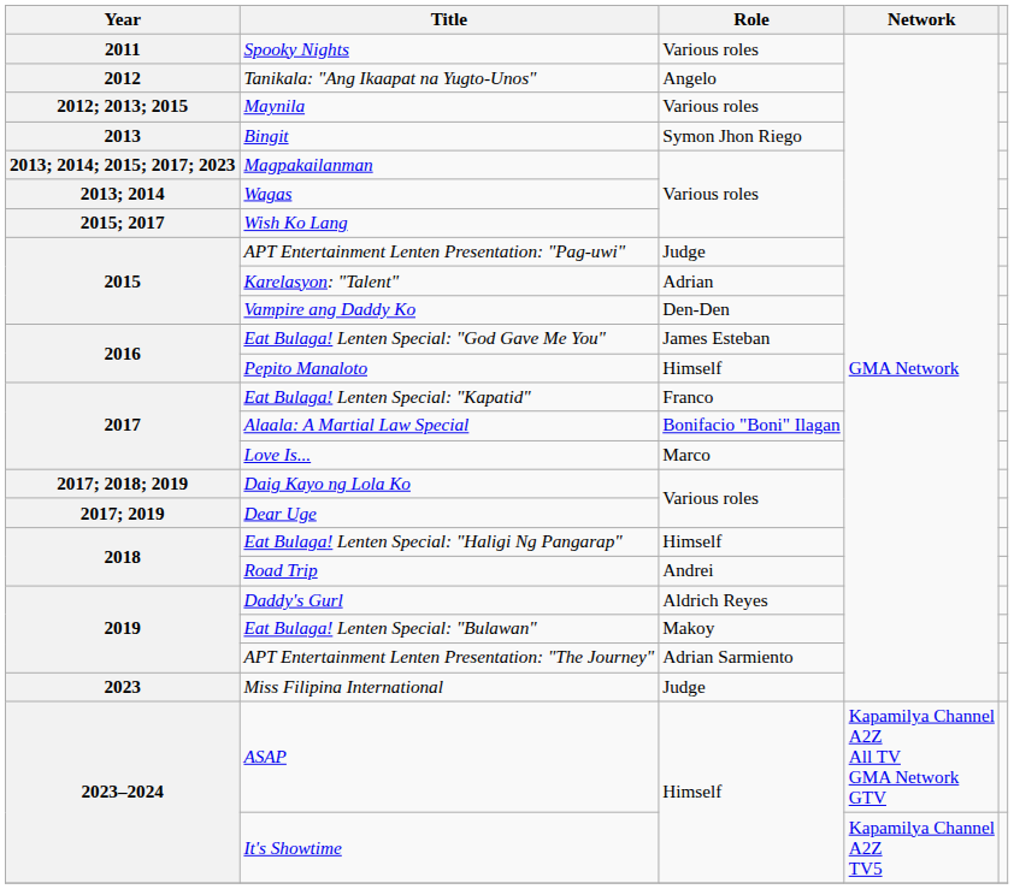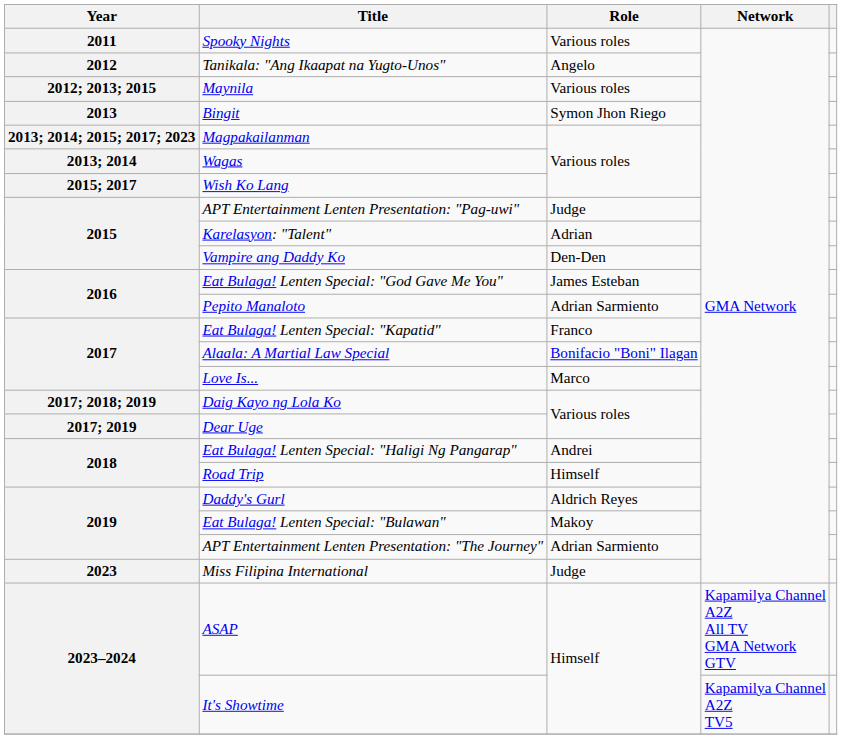 <table class="wikitable sortable plainrowheaders">
 <tr>
 <th scope="col">Year</th>
 <th scope="col">Title</th>
 <th scope="col">Role</th>
 <th scope="col">Network</th>
 <th scope="col"></th>
 </tr>
 <tr>
 <th scope="row">2011</th>
 <td><em><a href='#'>Spooky Nights</a></em></td>
 <td>Various roles</td>
 <td rowspan="23"><a href='#'>GMA Network</a></td>
 <td></td>
 </tr>
 <tr>
 <th scope="row">2012</th>
 <td><em>Tanikala: "Ang Ikaapat na Yugto-Unos"</em></td>
 <td>Angelo</td>
 <td></td>
 </tr>
 <tr>
 <th scope="row">2012; 2013; 2015</th>
 <td><em><a href='#'>Maynila</a></em></td>
 <td>Various roles</td>
 <td></td>
 </tr>
 <tr>
 <th scope="row">2013</th>
 <td><em><a href='#'>Bingit</a></em></td>
 <td>Symon Jhon Riego</td>
 <td></td>
 </tr>
 <tr>
 <th scope="row">2013; 2014; 2015; 2017; 2023</th>
 <td><em><a href='#'>Magpakailanman</a></em></td>
 <td rowspan="3">Various roles</td>
 <td></td>
 </tr>
 <tr>
 <th scope="row">2013; 2014</th>
 <td><em><a href='#'>Wagas</a></em></td>
 <td></td>
 </tr>
 <tr>
 <th scope="row">2015; 2017</th>
 <td><em><a href='#'>Wish Ko Lang</a></em></td>
 <td></td>
 </tr>
 <tr>
 <th scope="row" rowspan="3">2015</th>
 <td><em>APT Entertainment Lenten Presentation: "Pag-uwi"</em></td>
 <td>Judge</td>
 <td></td>
 </tr>
 <tr>
 <td><em><a href='#'>Karelasyon</a>: "Talent"</em></td>
 <td>Adrian</td>
 <td></td>
 </tr>
 <tr>
 <td><em><a href='#'>Vampire ang Daddy Ko</a></em></td>
 <td>Den-Den</td>
 <td></td>
 </tr>
 <tr>
 <th scope="row" rowspan="2">2016</th>
 <td><em><a href='#'>Eat Bulaga!</a> Lenten Special: "God Gave Me You"</em></td>
 <td>James Esteban</td>
 <td></td>
 </tr>
 <tr>
 <td><em><a href='#'>Pepito Manaloto</a></em></td>
-<td>Himself</td>
+<td>Adrian Sarmiento</td>
 <td></td>
 </tr>
 <tr>
 <th scope="row" rowspan="3">2017</th>
 <td><em><a href='#'>Eat Bulaga!</a> Lenten Special: "Kapatid"</em></td>
 <td>Franco</td>
 <td></td>
 </tr>
 <tr>
 <td><em><a href='#'>Alaala: A Martial Law Special</a></em></td>
 <td><a href='#'>Bonifacio "Boni" Ilagan</a></td>
 <td></td>
 </tr>
 <tr>
 <td><em><a href='#'>Love Is...</a></em></td>
 <td>Marco</td>
 <td></td>
 </tr>
 <tr>
 <th scope="row">2017; 2018; 2019</th>
 <td><em><a href='#'>Daig Kayo ng Lola Ko</a></em></td>
 <td rowspan="2">Various roles</td>
 <td></td>
 </tr>
 <tr>
 <th scope="row">2017; 2019</th>
 <td><em><a href='#'>Dear Uge</a></em></td>
 <td></td>
 </tr>
 <tr>
 <th rowspan="2" scope="row">2018</th>
 <td><em><a href='#'>Eat Bulaga!</a> Lenten Special: "Haligi Ng Pangarap"</em></td>
-<td>Himself</td>
+<td>Andrei</td>
 <td></td>
 </tr>
 <tr>
 <td><a href='#'><em>Road Trip</em></a></td>
-<td>Andrei</td>
+<td>Himself</td>
 <td></td>
 </tr>
 <tr>
 <th scope="row" rowspan="3">2019</th>
 <td><em><a href='#'>Daddy's Gurl</a></em></td>
 <td>Aldrich Reyes</td>
 <td></td>
 </tr>
 <tr>
 <td><em><a href='#'>Eat Bulaga!</a> Lenten Special: "Bulawan"</em></td>
 <td>Makoy</td>
 <td></td>
 </tr>
 <tr>
 <td><em>APT Entertainment Lenten Presentation: "The Journey"</em></td>
 <td>Adrian Sarmiento</td>
 <td></td>
 </tr>
 <tr>
 <th scope="row">2023</th>
 <td><em>Miss Filipina International</em></td>
 <td>Judge</td>
 <td></td>
 </tr>
 <tr>
 <th scope="row" rowspan="2">2023–2024</th>
 <td><em><a href='#'>ASAP</a></em></td>
 <td rowspan="2">Himself</td>
 <td><a href='#'>Kapamilya Channel</a> <br> <a href='#'>A2Z</a> <br> <a href='#'>All TV</a> <br> <a href='#'>GMA Network</a> <br> <a href='#'>GTV</a></td>
 <td></td>
 </tr>
 <tr>
 <td><em><a href='#'>It's Showtime</a></em></td>
 <td><a href='#'>Kapamilya Channel</a> <br> <a href='#'>A2Z</a> <br> <a href='#'>TV5</a></td>
 <td></td>
 </tr>
 <tr>
 </tr>
 </table>
